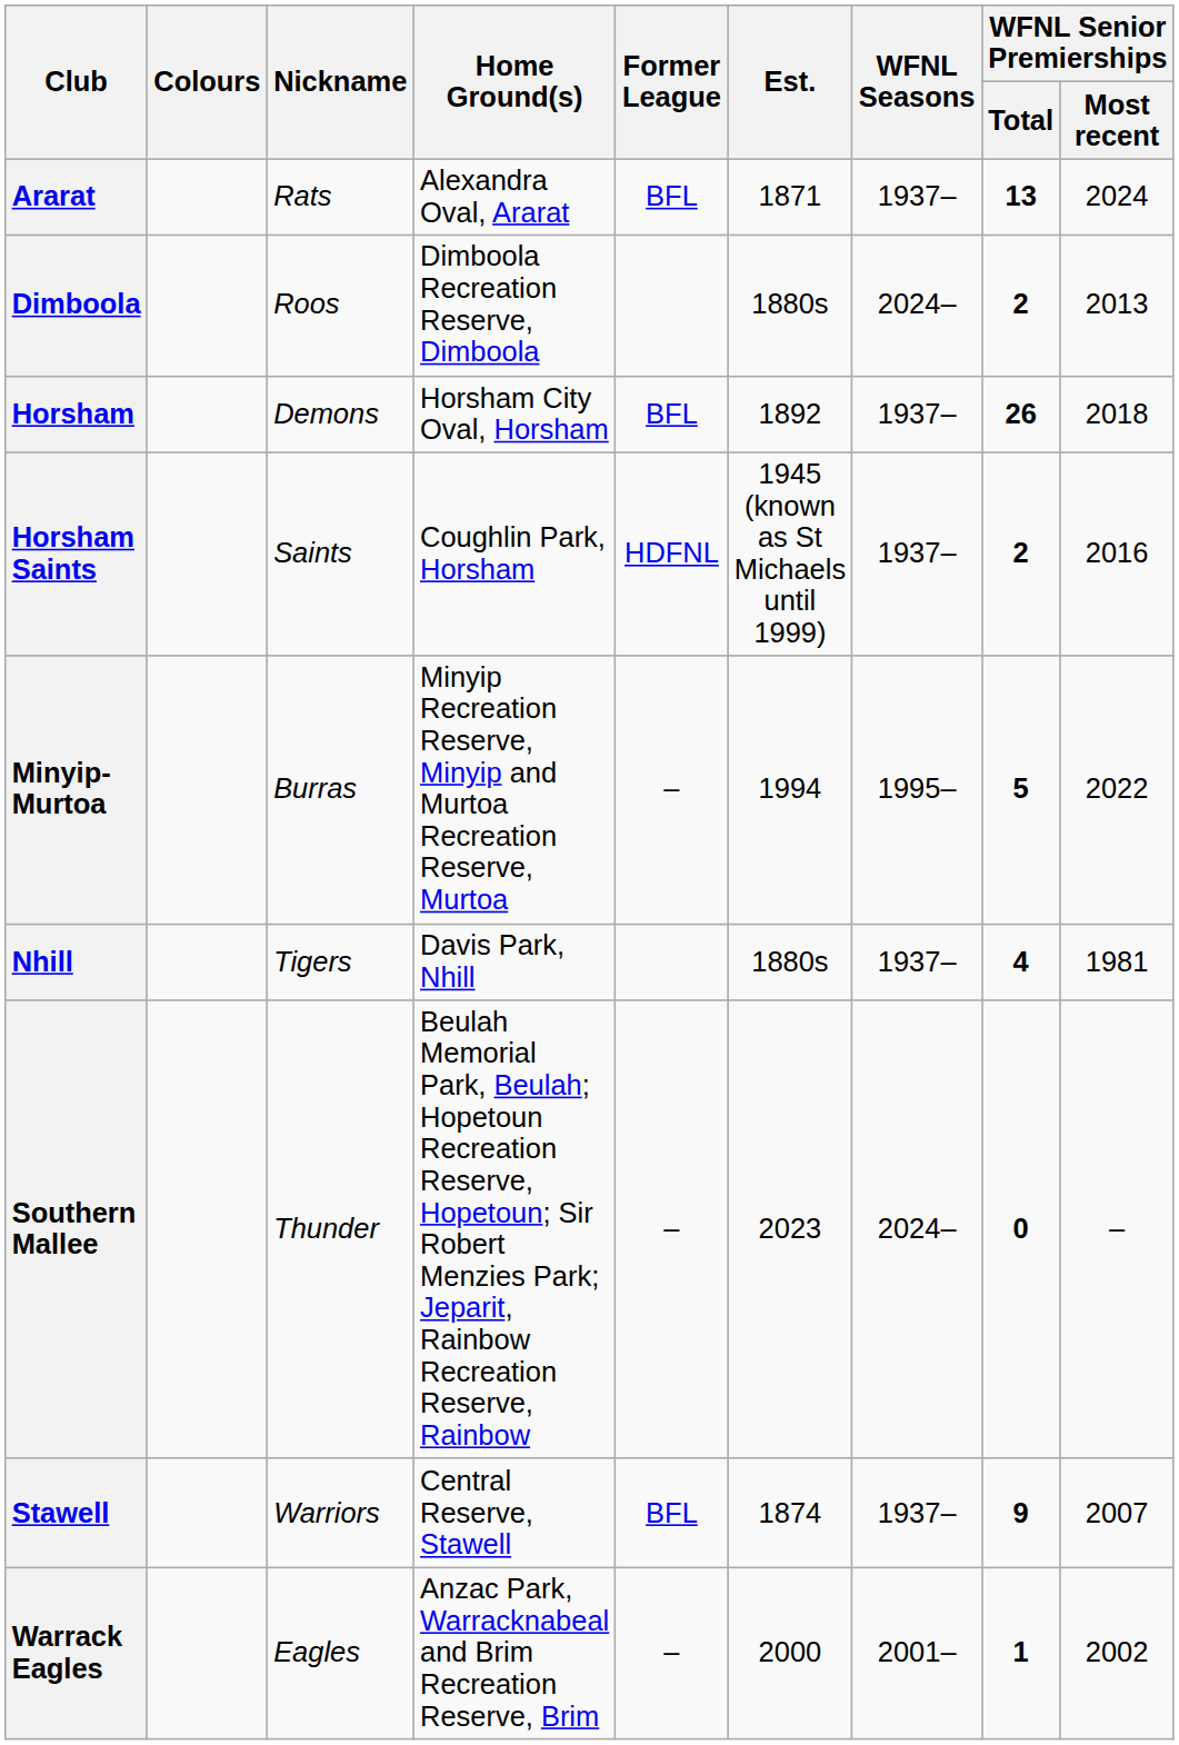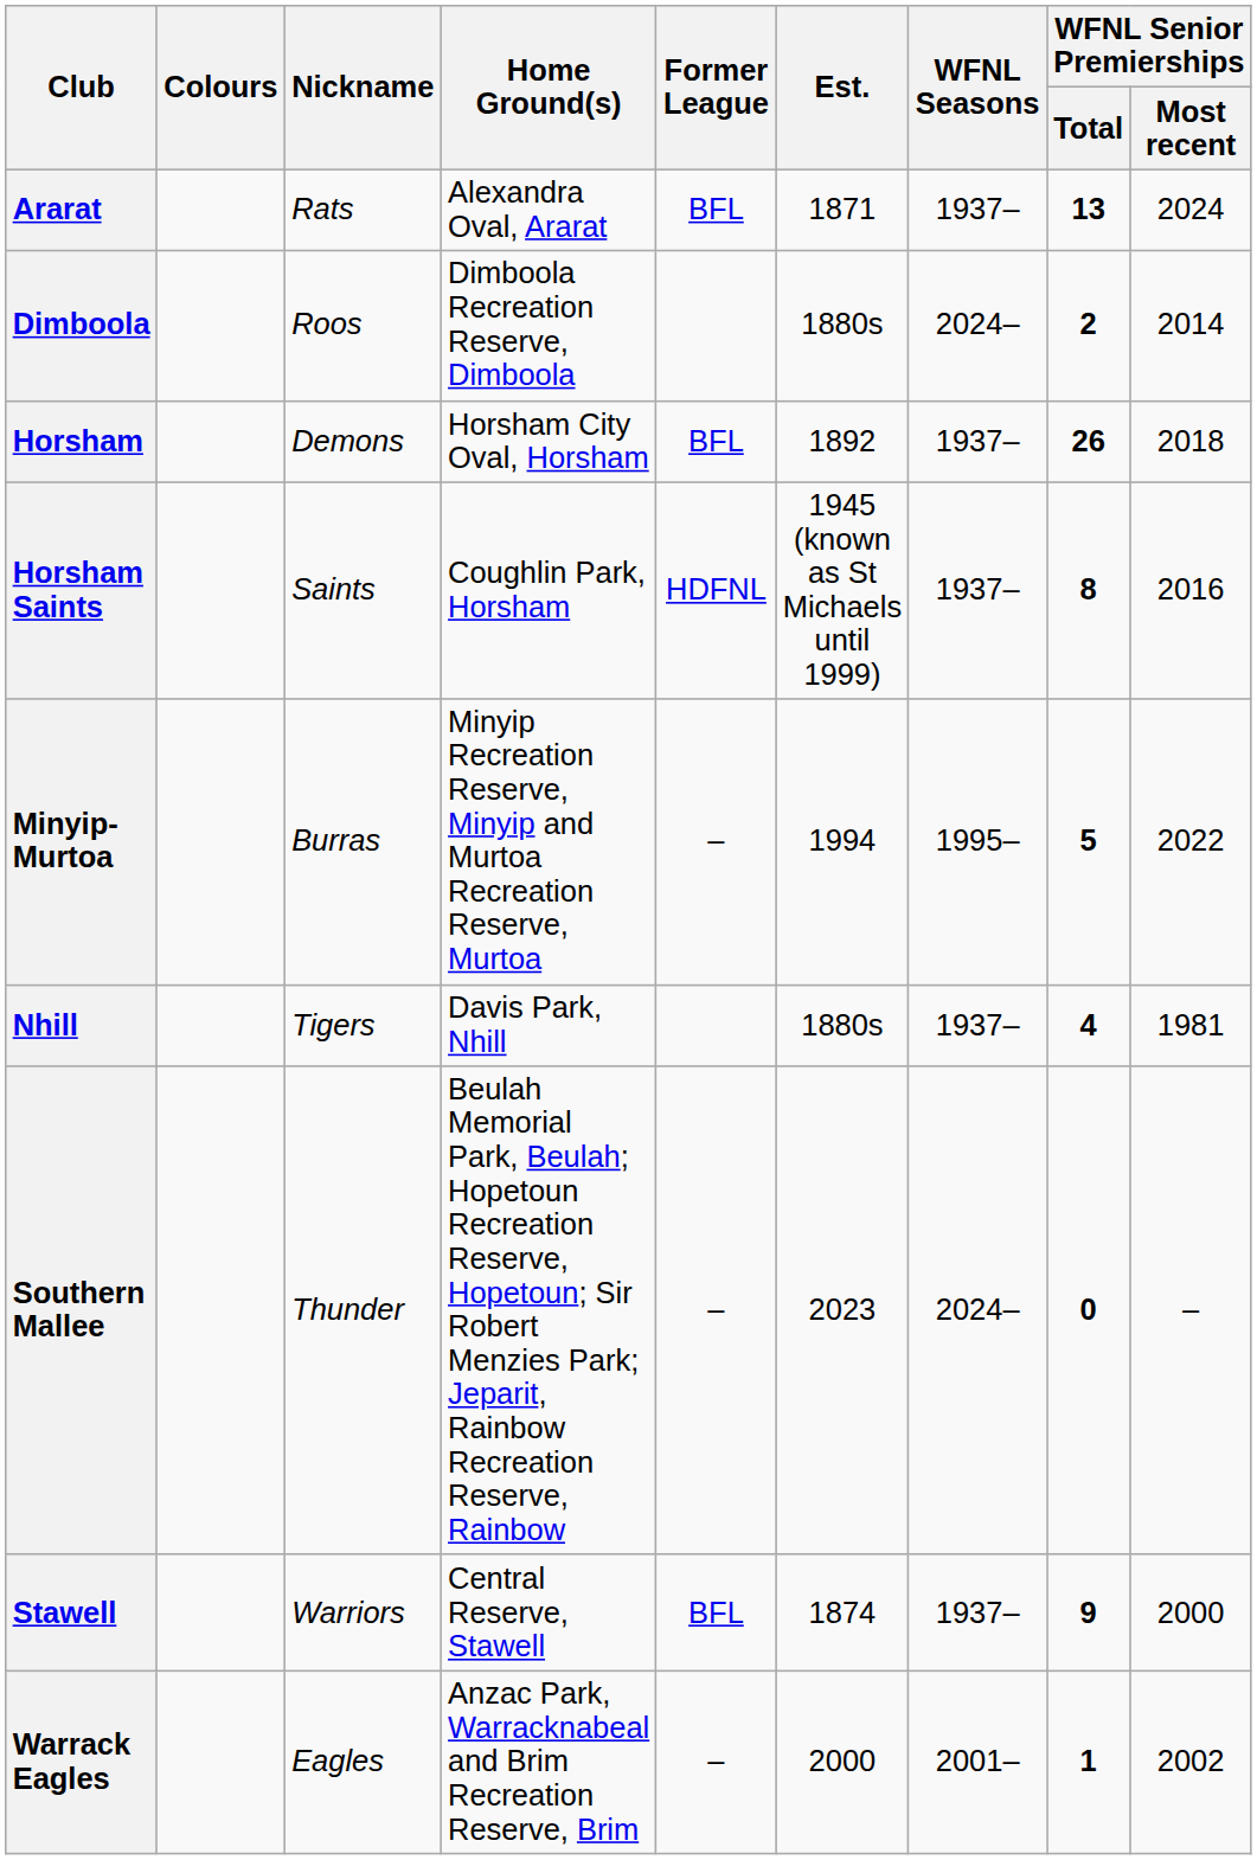 <table class="wikitable sortable mw-collapsible mw-collapsed" style="text-align:center; width:100%">
 <tr>
 <th rowspan="2">Club</th>
 <th rowspan="2">Colours</th>
 <th rowspan="2">Nickname</th>
 <th rowspan="2">Home Ground(s)</th>
 <th rowspan="2">Former League</th>
 <th rowspan="2">Est.</th>
 <th rowspan="2">WFNL Seasons</th>
 <th colspan="2">WFNL Senior Premierships</th>
 </tr>
 <tr>
 <th>Total</th>
 <th>Most recent</th>
 </tr>
 <tr>
 <th style="text-align:left"><a href='#'>Ararat</a></th>
 <td></td>
 <td align="left"><em>Rats</em></td>
 <td align="left">Alexandra Oval, <a href='#'>Ararat</a></td>
 <td align="center"><a href='#'>BFL</a></td>
 <td align="center">1871</td>
 <td align="center">1937–</td>
 <td align="center"><strong>13</strong></td>
 <td>2024</td>
 </tr>
 <tr>
 <th style="text-align:left"><a href='#'>Dimboola</a></th>
 <td></td>
 <td align="left"><em>Roos</em></td>
 <td align="left">Dimboola Recreation Reserve, <a href='#'>Dimboola</a></td>
 <td align="center"></td>
 <td align="center">1880s</td>
 <td align="center">2024–</td>
 <td align="center"><strong>2</strong></td>
-<td>2013</td>
+<td>2014</td>
 </tr>
 <tr>
 <th style="text-align:left"><a href='#'>Horsham</a></th>
 <td></td>
 <td align="left"><em>Demons</em></td>
 <td align="left">Horsham City Oval, <a href='#'>Horsham</a></td>
 <td align="center"><a href='#'>BFL</a></td>
 <td align="center">1892</td>
 <td align="center">1937–</td>
 <td align="center"><strong>26</strong></td>
 <td>2018</td>
 </tr>
 <tr>
 <th style="text-align:left"><a href='#'>Horsham Saints</a></th>
 <td></td>
 <td align="left"><em>Saints</em></td>
 <td align="left">Coughlin Park, <a href='#'>Horsham</a></td>
 <td align="center"><a href='#'>HDFNL</a></td>
 <td align="center">1945 (known as St Michaels until 1999)</td>
 <td align="center">1937–</td>
-<td align="center"><strong>2</strong></td>
+<td align="center"><strong>8</strong></td>
 <td>2016</td>
 </tr>
 <tr>
 <th style="text-align:left">Minyip-Murtoa</th>
 <td></td>
 <td align="left"><em>Burras</em></td>
 <td align="left">Minyip Recreation Reserve, <a href='#'>Minyip</a> and Murtoa Recreation Reserve, <a href='#'>Murtoa</a></td>
 <td align="center">–</td>
 <td align="center">1994</td>
 <td align="center">1995–</td>
 <td align="center"><strong>5</strong></td>
 <td>2022</td>
 </tr>
 <tr>
 <th style="text-align:left"><a href='#'>Nhill</a></th>
 <td></td>
 <td align="left"><em>Tigers</em></td>
 <td align="left">Davis Park, <a href='#'>Nhill</a></td>
 <td align="center"></td>
 <td align="center">1880s</td>
 <td align="center">1937–</td>
 <td align="center"><strong>4</strong></td>
 <td>1981</td>
 </tr>
 <tr>
 <th style="text-align:left">Southern Mallee</th>
 <td></td>
 <td align="left"><em>Thunder</em></td>
 <td align="left">Beulah Memorial Park, <a href='#'>Beulah</a>; Hopetoun Recreation Reserve, <a href='#'>Hopetoun</a>; Sir Robert Menzies Park; <a href='#'>Jeparit</a>, Rainbow Recreation Reserve, <a href='#'>Rainbow</a></td>
 <td align="center">–</td>
 <td align="center">2023</td>
 <td align="center">2024–</td>
 <td align="center"><strong>0</strong></td>
 <td>–</td>
 </tr>
 <tr>
 <th style="text-align:left"><a href='#'>Stawell</a></th>
 <td></td>
 <td align="left"><em>Warriors</em></td>
 <td align="left">Central Reserve, <a href='#'>Stawell</a></td>
 <td align="center"><a href='#'>BFL</a></td>
 <td align="center">1874</td>
 <td align="center">1937–</td>
 <td align="center"><strong>9</strong></td>
-<td>2007</td>
+<td>2000</td>
 </tr>
 <tr>
 <th style="text-align:left">Warrack Eagles</th>
 <td></td>
 <td align="left"><em>Eagles</em></td>
 <td align="left">Anzac Park, <a href='#'>Warracknabeal</a> and Brim Recreation Reserve, <a href='#'>Brim</a></td>
 <td align="center">–</td>
 <td align="center">2000</td>
 <td align="center">2001–</td>
 <td align="center"><strong>1</strong></td>
 <td>2002</td>
 </tr>
 </table>
